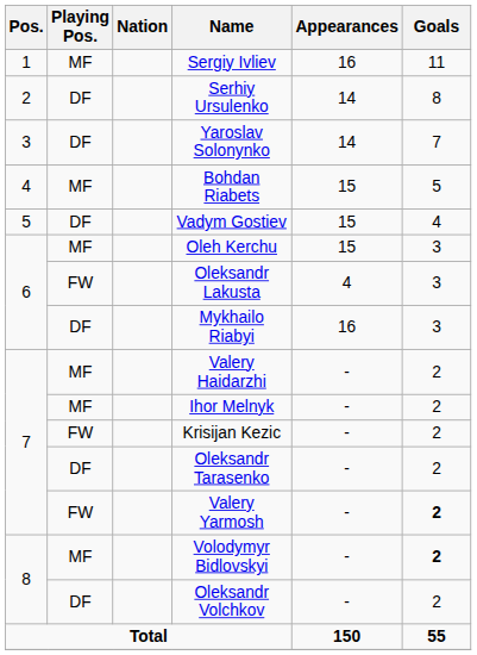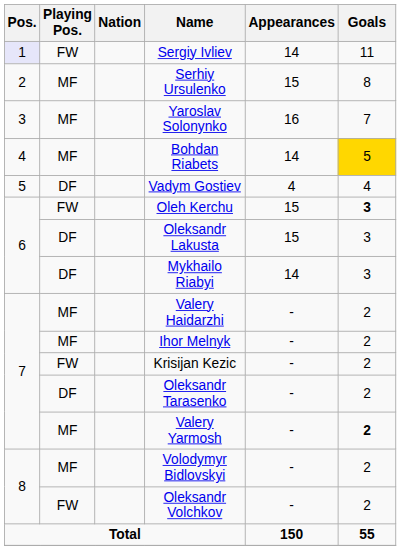 <table class="wikitable sortable" style="font-size:100%; text-align:center">
 <tr>
 <th width=15>Pos.</th>
 <th width=15>Playing Pos.</th>
 <th width=15>Nation</th>
 <th width=110>Name</th>
 <th width=50>Appearances</th>
 <th width=60>Goals</th>
 </tr>
 <tr>
-<td>1</td>
-<td>MF</td>
+<td style="background: lavender;">1</td>
+<td>FW</td>
 <td></td>
 <td><a href='#'>Sergiy Ivliev</a></td>
-<td>16</td>
+<td>14</td>
 <td>11</td>
 </tr>
 <tr>
 <td>2</td>
-<td>DF</td>
+<td>MF</td>
 <td></td>
 <td><a href='#'>Serhiy Ursulenko</a></td>
-<td>14</td>
+<td>15</td>
 <td>8</td>
 </tr>
 <tr>
 <td>3</td>
-<td>DF</td>
+<td>MF</td>
 <td></td>
 <td><a href='#'>Yaroslav Solonynko</a></td>
-<td>14</td>
+<td>16</td>
 <td>7</td>
 </tr>
 <tr>
 <td>4</td>
 <td>MF</td>
 <td></td>
 <td><a href='#'>Bohdan Riabets</a></td>
-<td>15</td>
-<td>5</td>
+<td>14</td>
+<td style="background: gold;">5</td>
 </tr>
 <tr>
 <td>5</td>
 <td>DF</td>
 <td></td>
 <td><a href='#'>Vadym Gostiev</a></td>
-<td>15</td>
+<td>4</td>
 <td>4</td>
 </tr>
 <tr>
 <td rowspan=3>6</td>
-<td>MF</td>
+<td>FW</td>
 <td></td>
 <td><a href='#'>Oleh Kerchu</a></td>
 <td>15</td>
-<td>3</td>
+<td><strong>3</strong></td>
 </tr>
 <tr>
-<td>FW</td>
+<td>DF</td>
 <td></td>
 <td><a href='#'>Oleksandr Lakusta</a></td>
-<td>4</td>
+<td>15</td>
 <td>3</td>
 </tr>
 <tr>
 <td>DF</td>
 <td></td>
 <td><a href='#'>Mykhailo Riabyi</a></td>
-<td>16</td>
+<td>14</td>
 <td>3</td>
 </tr>
 <tr>
 <td rowspan=5>7</td>
 <td>MF</td>
 <td></td>
 <td><a href='#'>Valery Haidarzhi</a></td>
 <td>-</td>
 <td>2</td>
 </tr>
 <tr>
 <td>MF</td>
 <td></td>
 <td><a href='#'>Ihor Melnyk</a></td>
 <td>-</td>
 <td>2</td>
 </tr>
 <tr>
 <td>FW</td>
 <td></td>
 <td>Krisijan Kezic</td>
 <td>-</td>
 <td>2</td>
 </tr>
 <tr>
 <td>DF</td>
 <td></td>
 <td><a href='#'>Oleksandr Tarasenko</a></td>
 <td>-</td>
 <td>2</td>
 </tr>
 <tr>
-<td>FW</td>
+<td>MF</td>
 <td></td>
 <td><a href='#'>Valery Yarmosh</a></td>
 <td>-</td>
 <td><strong>2</strong></td>
 </tr>
 <tr>
 <td rowspan=2>8</td>
 <td>MF</td>
 <td></td>
 <td><a href='#'>Volodymyr Bidlovskyi</a></td>
 <td>-</td>
-<td><strong>2</strong></td>
+<td>2</td>
 </tr>
 <tr>
-<td>DF</td>
+<td>FW</td>
 <td></td>
 <td><a href='#'>Oleksandr Volchkov</a></td>
 <td>-</td>
 <td>2</td>
 </tr>
 <tr>
 <td colspan=4><strong>Total</strong></td>
 <td><strong>150</strong></td>
 <td><strong>55</strong></td>
 </tr>
 <tr>
 </tr>
 </table>
